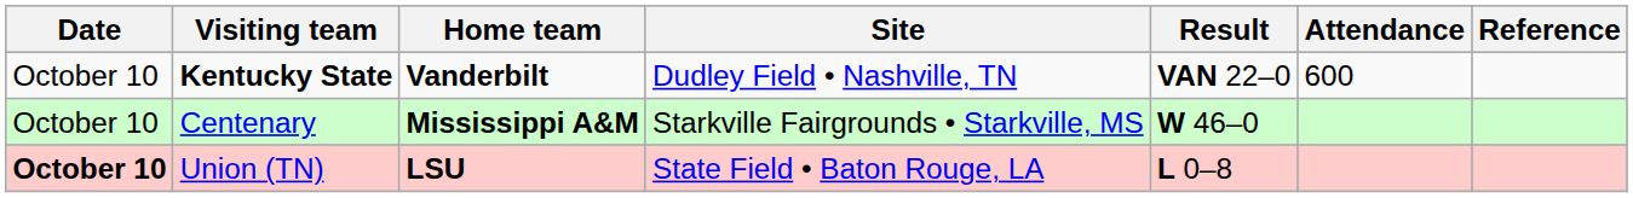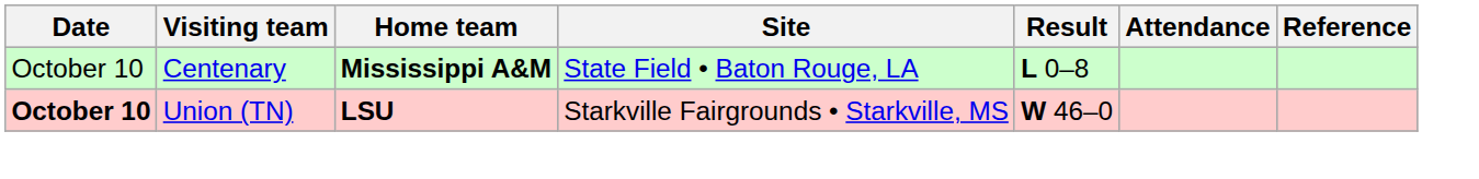 <table class="wikitable" style="font-size:95%;">
 <tr>
 <th>Date</th>
 <th>Visiting team</th>
 <th>Home team</th>
 <th>Site</th>
 <th>Result</th>
 <th>Attendance</th>
 <th class="unsortable">Reference</th>
 </tr>
-<tr bgcolor=>
-<td>October 10</td>
-<td><strong>Kentucky State</strong></td>
-<td><strong>Vanderbilt</strong></td>
-<td><a href='#'>Dudley Field</a> • <a href='#'>Nashville, TN</a></td>
-<td><strong>VAN</strong> 22–0</td>
-<td>600</td>
-<td></td>
-</tr>
 <tr bgcolor=ccffcc>
 <td>October 10</td>
 <td><a href='#'>Centenary</a></td>
 <td><strong>Mississippi A&M</strong></td>
-<td>Starkville Fairgrounds • <a href='#'>Starkville, MS</a></td>
-<td><strong>W</strong> 46–0</td>
+<td><a href='#'>State Field</a> • <a href='#'>Baton Rouge, LA</a></td>
+<td><strong>L</strong> 0–8</td>
 <td></td>
 <td></td>
 </tr>
 <tr bgcolor=ffcccc>
 <td><strong>October 10</strong></td>
 <td><a href='#'>Union (TN)</a></td>
 <td><strong>LSU</strong></td>
-<td><a href='#'>State Field</a> • <a href='#'>Baton Rouge, LA</a></td>
-<td><strong>L</strong> 0–8</td>
+<td>Starkville Fairgrounds • <a href='#'>Starkville, MS</a></td>
+<td><strong>W</strong> 46–0</td>
 <td></td>
 <td></td>
 </tr>
 </table>
